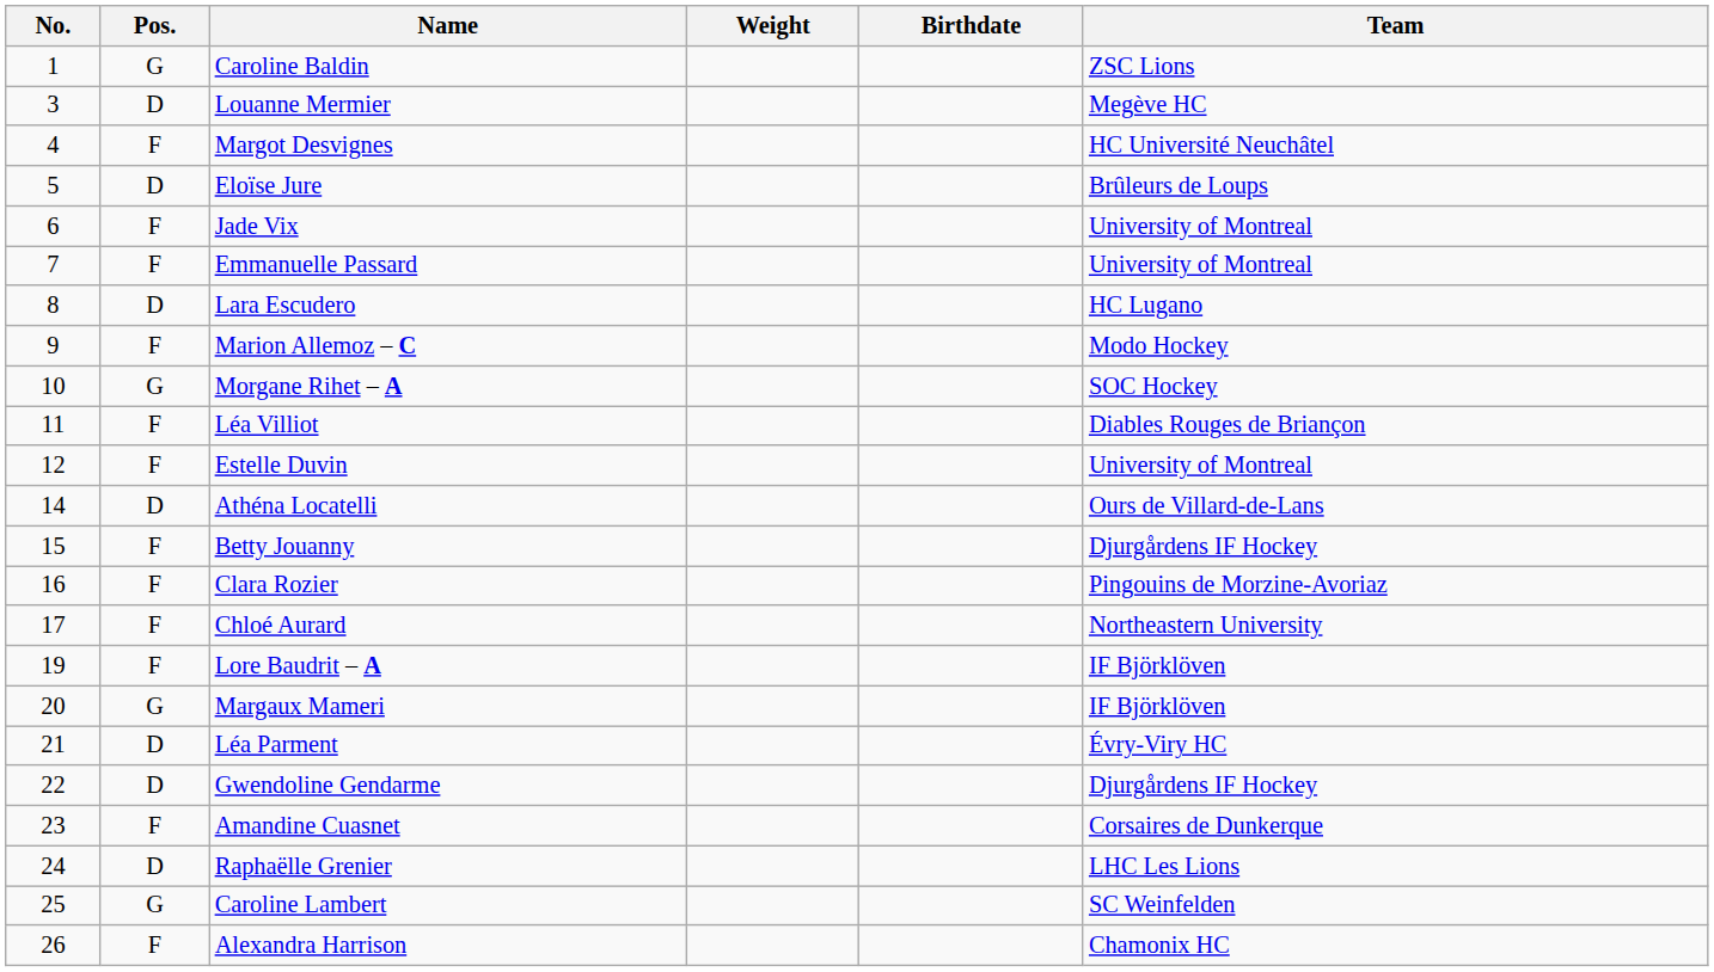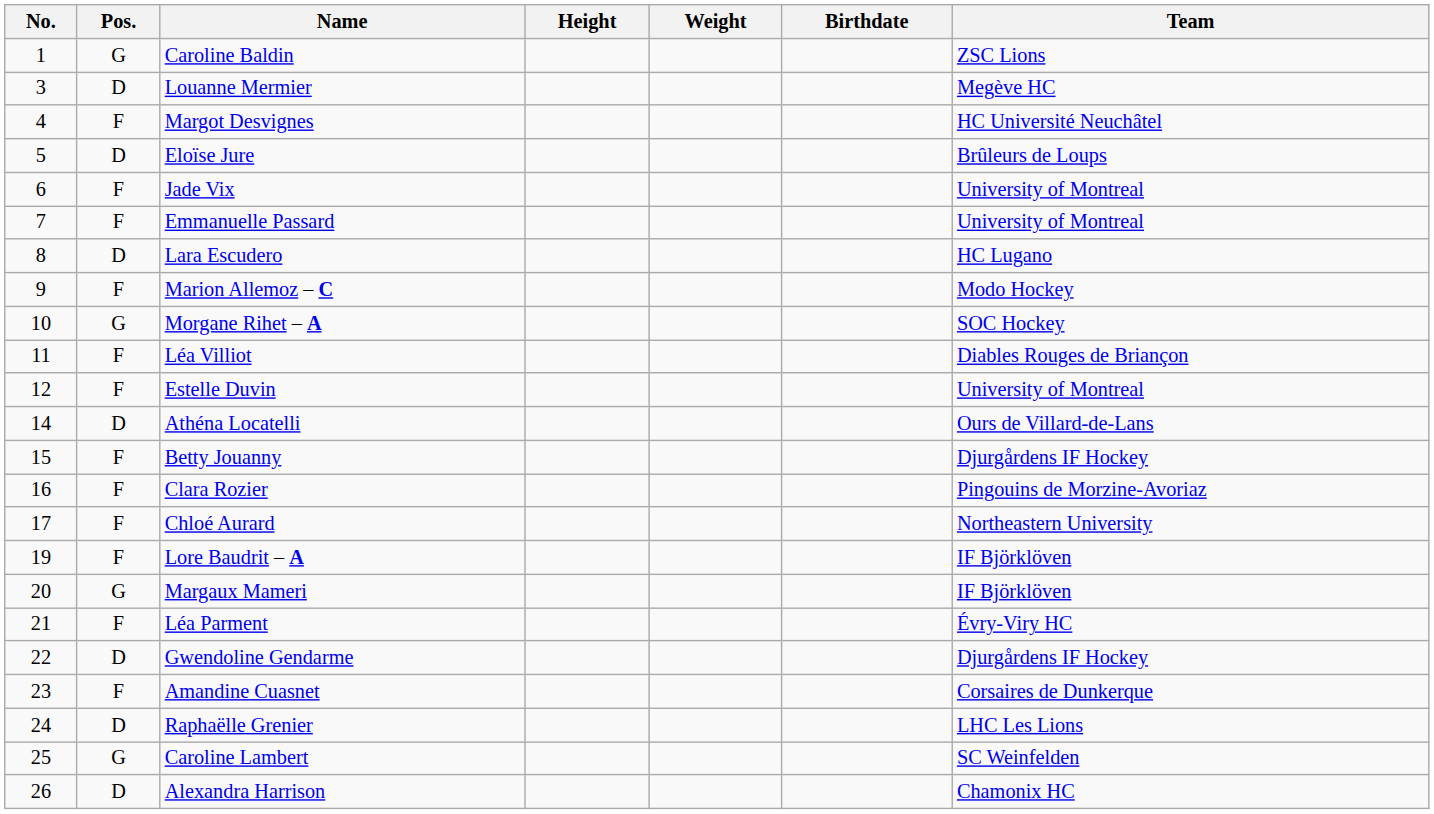 <table width="80%" class="wikitable sortable" style="font-size: 90%; text-align: center;">
 <tr>
 <th>No.</th>
 <th>Pos.</th>
 <th>Name</th>
+<th>Height</th>
 <th>Weight</th>
 <th>Birthdate</th>
 <th>Team</th>
 </tr>
 <tr>
 <td>1</td>
 <td>G</td>
 <td align=left><a href='#'>Caroline Baldin</a></td>
 <td></td>
 <td></td>
+<td></td>
 <td style="text-align:left;"> <a href='#'>ZSC Lions</a></td>
 </tr>
 <tr>
 <td>3</td>
 <td>D</td>
 <td align=left><a href='#'>Louanne Mermier</a></td>
+<td></td>
 <td></td>
 <td></td>
 <td style="text-align:left;"> <a href='#'>Megève HC</a></td>
 </tr>
 <tr>
 <td>4</td>
 <td>F</td>
 <td align=left><a href='#'>Margot Desvignes</a></td>
 <td></td>
 <td></td>
+<td></td>
 <td style="text-align:left;"> <a href='#'>HC Université Neuchâtel</a></td>
 </tr>
 <tr>
 <td>5</td>
 <td>D</td>
 <td align=left><a href='#'>Eloïse Jure</a></td>
+<td></td>
 <td></td>
 <td></td>
 <td style="text-align:left;"> <a href='#'>Brûleurs de Loups</a></td>
 </tr>
 <tr>
 <td>6</td>
 <td>F</td>
 <td align=left><a href='#'>Jade Vix</a></td>
 <td></td>
 <td></td>
+<td></td>
 <td style="text-align:left;"> <a href='#'>University of Montreal</a></td>
 </tr>
 <tr>
 <td>7</td>
 <td>F</td>
 <td align=left><a href='#'>Emmanuelle Passard</a></td>
+<td></td>
 <td></td>
 <td></td>
 <td style="text-align:left;"> <a href='#'>University of Montreal</a></td>
 </tr>
 <tr>
 <td>8</td>
 <td>D</td>
 <td align=left><a href='#'>Lara Escudero</a></td>
 <td></td>
 <td></td>
+<td></td>
 <td style="text-align:left;"> <a href='#'>HC Lugano</a></td>
 </tr>
 <tr>
 <td>9</td>
 <td>F</td>
 <td align=left><a href='#'>Marion Allemoz</a> –  <strong><a href='#'>C</a></strong></td>
+<td></td>
 <td></td>
 <td></td>
 <td style="text-align:left;"> <a href='#'>Modo Hockey</a></td>
 </tr>
 <tr>
 <td>10</td>
 <td>G</td>
 <td align=left><a href='#'>Morgane Rihet</a> – <strong><a href='#'>A</a></strong></td>
 <td></td>
 <td></td>
+<td></td>
 <td style="text-align:left;"> <a href='#'>SOC Hockey</a></td>
 </tr>
 <tr>
 <td>11</td>
 <td>F</td>
 <td align=left><a href='#'>Léa Villiot</a></td>
+<td></td>
 <td></td>
 <td></td>
 <td style="text-align:left;"> <a href='#'>Diables Rouges de Briançon</a></td>
 </tr>
 <tr>
 <td>12</td>
 <td>F</td>
 <td align=left><a href='#'>Estelle Duvin</a></td>
 <td></td>
 <td></td>
+<td></td>
 <td style="text-align:left;"> <a href='#'>University of Montreal</a></td>
 </tr>
 <tr>
 <td>14</td>
 <td>D</td>
 <td align=left><a href='#'>Athéna Locatelli</a></td>
+<td></td>
 <td></td>
 <td></td>
 <td style="text-align:left;"> <a href='#'>Ours de Villard-de-Lans</a></td>
 </tr>
 <tr>
 <td>15</td>
 <td>F</td>
 <td align=left><a href='#'>Betty Jouanny</a></td>
 <td></td>
 <td></td>
+<td></td>
 <td style="text-align:left;"> <a href='#'>Djurgårdens IF Hockey</a></td>
 </tr>
 <tr>
 <td>16</td>
 <td>F</td>
 <td align=left><a href='#'>Clara Rozier</a></td>
+<td></td>
 <td></td>
 <td></td>
 <td style="text-align:left;"> <a href='#'>Pingouins de Morzine-Avoriaz</a></td>
 </tr>
 <tr>
 <td>17</td>
 <td>F</td>
 <td align=left><a href='#'>Chloé Aurard</a></td>
 <td></td>
 <td></td>
+<td></td>
 <td style="text-align:left;"> <a href='#'>Northeastern University</a></td>
 </tr>
 <tr>
 <td>19</td>
 <td>F</td>
 <td align=left><a href='#'>Lore Baudrit</a> – <strong><a href='#'>A</a></strong></td>
+<td></td>
 <td></td>
 <td></td>
 <td style="text-align:left;"> <a href='#'>IF Björklöven</a></td>
 </tr>
 <tr>
 <td>20</td>
 <td>G</td>
 <td align=left><a href='#'>Margaux Mameri</a></td>
 <td></td>
 <td></td>
+<td></td>
 <td style="text-align:left;"> <a href='#'>IF Björklöven</a></td>
 </tr>
 <tr>
 <td>21</td>
-<td>D</td>
+<td>F</td>
 <td align=left><a href='#'>Léa Parment</a></td>
+<td></td>
 <td></td>
 <td></td>
 <td style="text-align:left;"> <a href='#'>Évry-Viry HC</a></td>
 </tr>
 <tr>
 <td>22</td>
 <td>D</td>
 <td align=left><a href='#'>Gwendoline Gendarme</a></td>
 <td></td>
 <td></td>
+<td></td>
 <td style="text-align:left;"> <a href='#'>Djurgårdens IF Hockey</a></td>
 </tr>
 <tr>
 <td>23</td>
 <td>F</td>
 <td align=left><a href='#'>Amandine Cuasnet</a></td>
+<td></td>
 <td></td>
 <td></td>
 <td style="text-align:left;"> <a href='#'>Corsaires de Dunkerque</a></td>
 </tr>
 <tr>
 <td>24</td>
 <td>D</td>
 <td align=left><a href='#'>Raphaëlle Grenier</a></td>
 <td></td>
 <td></td>
+<td></td>
 <td style="text-align:left;"> <a href='#'>LHC Les Lions</a></td>
 </tr>
 <tr>
 <td>25</td>
 <td>G</td>
 <td align=left><a href='#'>Caroline Lambert</a></td>
 <td></td>
 <td></td>
+<td></td>
 <td style="text-align:left;"> <a href='#'>SC Weinfelden</a></td>
 </tr>
 <tr>
 <td>26</td>
-<td>F</td>
+<td>D</td>
 <td align=left><a href='#'>Alexandra Harrison</a></td>
+<td></td>
 <td></td>
 <td></td>
 <td style="text-align:left;"> <a href='#'>Chamonix HC</a></td>
 </tr>
 </table>
